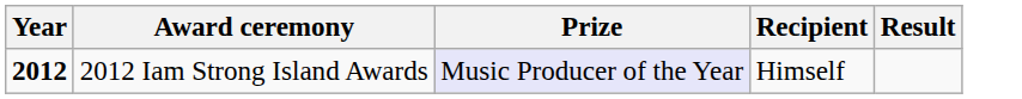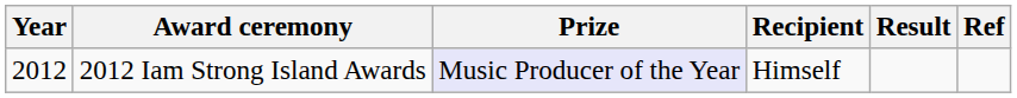 <table class ="wikitable">
 <tr>
 <th>Year</th>
 <th>Award ceremony</th>
 <th>Prize</th>
 <th>Recipient</th>
 <th>Result</th>
+<th>Ref</th>
 </tr>
 <tr>
-<td><strong>2012</strong></td>
+<td>2012</td>
 <td>2012 Iam Strong Island Awards</td>
 <td style="background: lavender;">Music Producer of the Year</td>
 <td>Himself</td>
 <td></td>
+<td></td>
 </tr>
 </table>
